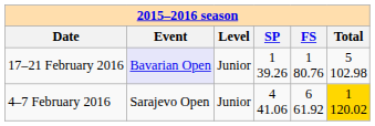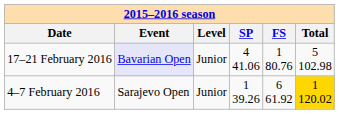 <table class="wikitable">
 <tr>
 <th style="background-color: #ffdead;" colspan=7 align=center><strong><a href='#'>2015–2016 season</a></strong></th>
 </tr>
 <tr>
 <th>Date</th>
 <th>Event</th>
 <th>Level</th>
 <th><a href='#'>SP</a></th>
 <th><a href='#'>FS</a></th>
 <th>Total</th>
 </tr>
 <tr>
 <td>17–21 February 2016</td>
 <td style="background: lavender;"><a href='#'>Bavarian Open</a></td>
 <td>Junior</td>
-<td align=center>1 <br> 39.26</td>
+<td align=center>4 <br> 41.06</td>
 <td align=center>1 <br> 80.76</td>
 <td align=center>5 <br> 102.98</td>
 </tr>
 <tr>
 <td>4–7 February 2016</td>
 <td>Sarajevo Open</td>
 <td>Junior</td>
-<td align=center>4 <br> 41.06</td>
+<td align=center>1 <br> 39.26</td>
 <td align=center>6 <br> 61.92</td>
 <td align=center bgcolor=gold>1 <br> 120.02</td>
 </tr>
 </table>
